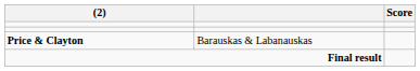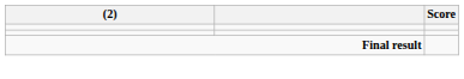 <table class="wikitable">
 <tr>
 <th width=270> (2)</th>
 <th width=270></th>
 <th>Score</th>
 </tr>
 <tr>
 <td></td>
 <td></td>
 <td></td>
 </tr>
 <tr>
 <td></td>
 <td></td>
 <td></td>
 </tr>
 <tr>
-<td><strong>Price & Clayton</strong> </td>
-<td>Barauskas & Labanauskas </td>
-<td></td>
-</tr>
-<tr>
 <td colspan="2" align="right"><strong>Final result</strong></td>
 <td></td>
 </tr>
 </table>
